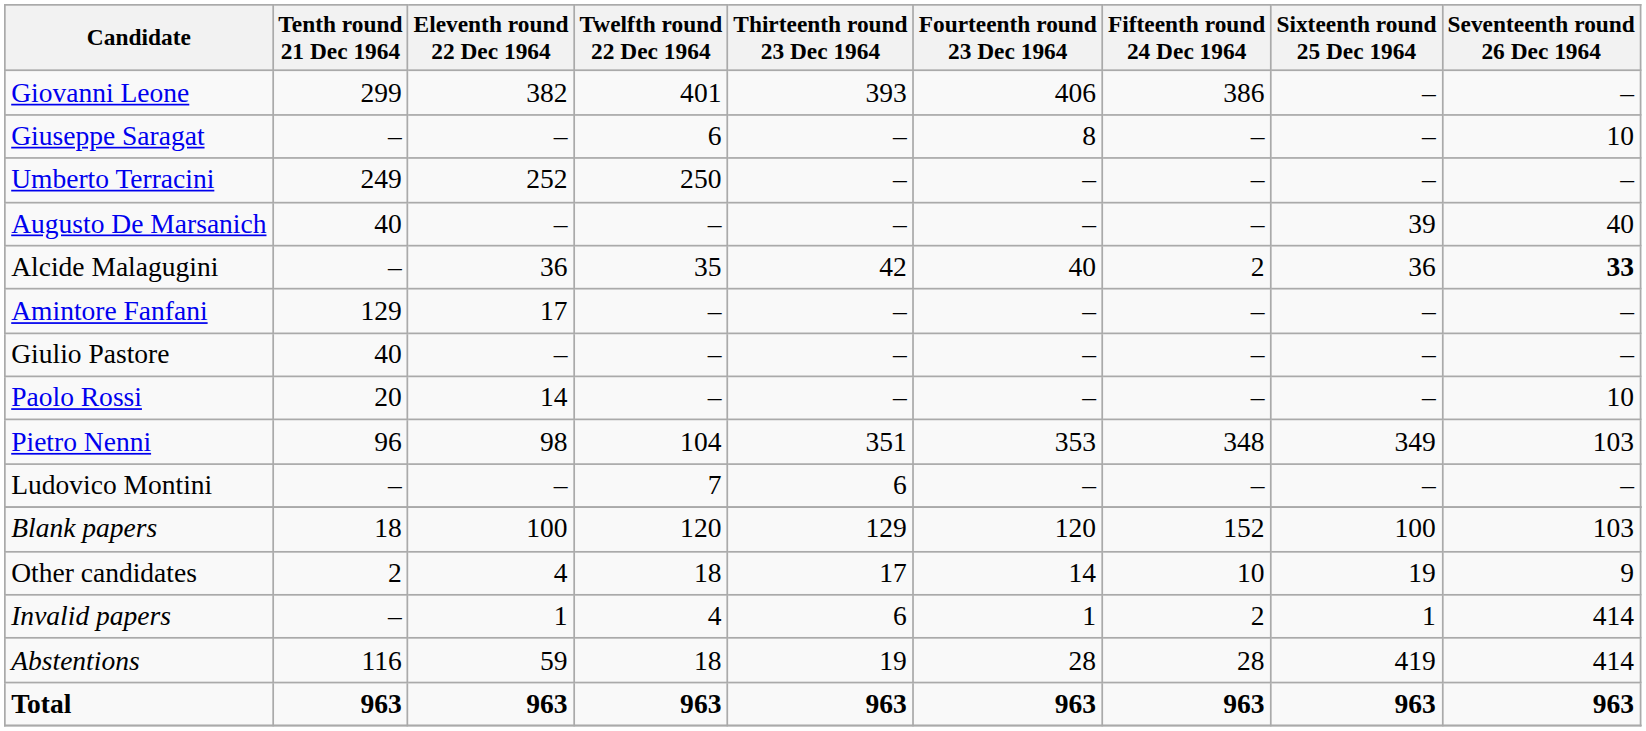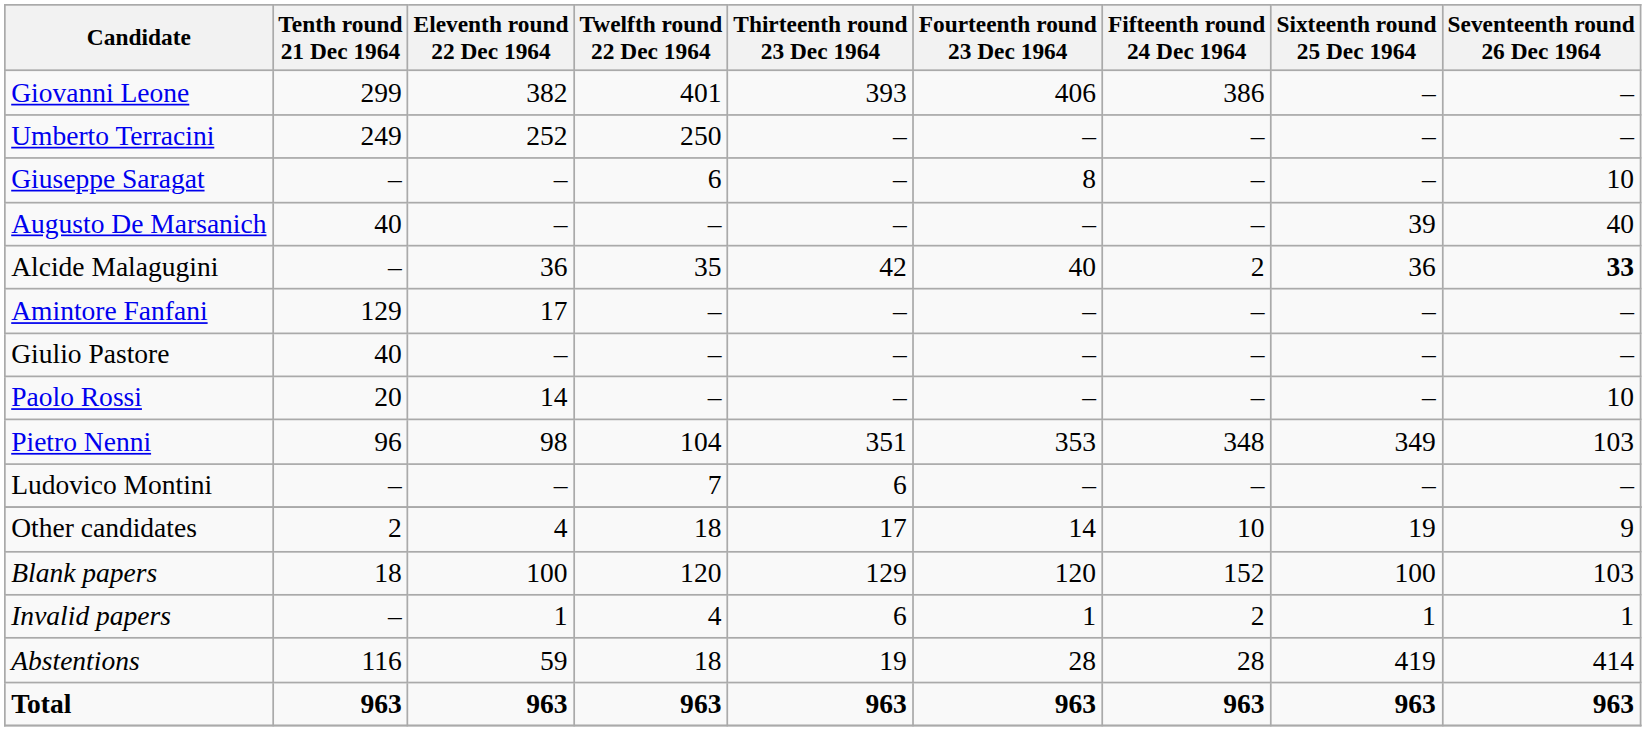 <table class="wikitable sortable" style=text-align:right>
 <tr>
 <th style="font-size: 85%;">Candidate</th>
 <th data-sort-type="number" style="font-size: 85%;">Tenth round<br>21 Dec 1964</th>
 <th data-sort-type="number" style="font-size: 85%;">Eleventh round<br>22 Dec 1964</th>
 <th data-sort-type="number" style="font-size: 85%;">Twelfth round<br>22 Dec 1964</th>
 <th data-sort-type="number" style="font-size: 85%;">Thirteenth round<br>23 Dec 1964</th>
 <th data-sort-type="number" style="font-size: 85%;">Fourteenth round<br>23 Dec 1964</th>
 <th data-sort-type="number" style="font-size: 85%;">Fifteenth round<br>24 Dec 1964</th>
 <th data-sort-type="number" style="font-size: 85%;">Sixteenth round<br>25 Dec 1964</th>
 <th data-sort-type="number" style="font-size: 85%;">Seventeenth round<br>26 Dec 1964</th>
 </tr>
 <tr>
 <td align=left><a href='#'>Giovanni Leone</a></td>
 <td>299</td>
 <td>382</td>
 <td>401</td>
 <td>393</td>
 <td>406</td>
 <td>386</td>
 <td>–</td>
 <td>–</td>
 </tr>
 <tr>
+<td align=left><a href='#'>Umberto Terracini</a></td>
+<td>249</td>
+<td>252</td>
+<td>250</td>
+<td>–</td>
+<td>–</td>
+<td>–</td>
+<td>–</td>
+<td>–</td>
+</tr>
+<tr>
 <td align=left><a href='#'>Giuseppe Saragat</a></td>
 <td>–</td>
 <td>–</td>
 <td>6</td>
 <td>–</td>
 <td>8</td>
 <td>–</td>
 <td>–</td>
 <td>10</td>
-</tr>
-<tr>
-<td align=left><a href='#'>Umberto Terracini</a></td>
-<td>249</td>
-<td>252</td>
-<td>250</td>
-<td>–</td>
-<td>–</td>
-<td>–</td>
-<td>–</td>
-<td>–</td>
 </tr>
 <tr>
 <td align=left><a href='#'>Augusto De Marsanich</a></td>
 <td>40</td>
 <td>–</td>
 <td>–</td>
 <td>–</td>
 <td>–</td>
 <td>–</td>
 <td>39</td>
 <td>40</td>
 </tr>
 <tr>
 <td align=left>Alcide Malagugini</td>
 <td>–</td>
 <td>36</td>
 <td>35</td>
 <td>42</td>
 <td>40</td>
 <td>2</td>
 <td>36</td>
 <td><strong>33</strong></td>
 </tr>
 <tr>
 <td align=left><a href='#'>Amintore Fanfani</a></td>
 <td>129</td>
 <td>17</td>
 <td>–</td>
 <td>–</td>
 <td>–</td>
 <td>–</td>
 <td>–</td>
 <td>–</td>
 </tr>
 <tr>
 <td align=left>Giulio Pastore</td>
 <td>40</td>
 <td>–</td>
 <td>–</td>
 <td>–</td>
 <td>–</td>
 <td>–</td>
 <td>–</td>
 <td>–</td>
 </tr>
 <tr>
 <td align=left><a href='#'>Paolo Rossi</a></td>
 <td>20</td>
 <td>14</td>
 <td>–</td>
 <td>–</td>
 <td>–</td>
 <td>–</td>
 <td>–</td>
 <td>10</td>
 </tr>
 <tr>
 <td align=left><a href='#'>Pietro Nenni</a></td>
 <td>96</td>
 <td>98</td>
 <td>104</td>
 <td>351</td>
 <td>353</td>
 <td>348</td>
 <td>349</td>
 <td>103</td>
 </tr>
 <tr>
 <td align=left>Ludovico Montini</td>
 <td>–</td>
 <td>–</td>
 <td>7</td>
 <td>6</td>
 <td>–</td>
 <td>–</td>
 <td>–</td>
 <td>–</td>
 </tr>
 <tr>
 </tr>
 <tr class="sortbottom">
+<td align=left>Other candidates</td>
+<td>2</td>
+<td>4</td>
+<td>18</td>
+<td>17</td>
+<td>14</td>
+<td>10</td>
+<td>19</td>
+<td>9</td>
+</tr>
+<tr class="sortbottom">
 <td align=left><em>Blank papers</em></td>
 <td>18</td>
 <td>100</td>
 <td>120</td>
 <td>129</td>
 <td>120</td>
 <td>152</td>
 <td>100</td>
 <td>103</td>
 </tr>
 <tr class="sortbottom">
-<td align=left>Other candidates</td>
-<td>2</td>
-<td>4</td>
-<td>18</td>
-<td>17</td>
-<td>14</td>
-<td>10</td>
-<td>19</td>
-<td>9</td>
-</tr>
-<tr class="sortbottom">
 <td align=left><em>Invalid papers</em></td>
 <td>–</td>
 <td>1</td>
 <td>4</td>
 <td>6</td>
 <td>1</td>
 <td>2</td>
 <td>1</td>
-<td>414</td>
+<td>1</td>
 </tr>
 <tr class="sortbottom">
 <td align=left><em>Abstentions</em></td>
 <td>116</td>
 <td>59</td>
 <td>18</td>
 <td>19</td>
 <td>28</td>
 <td>28</td>
 <td>419</td>
 <td>414</td>
 </tr>
 <tr class="sortbottom">
 <td align=left><strong>Total</strong></td>
 <td><strong>963</strong></td>
 <td><strong>963</strong></td>
 <td><strong>963</strong></td>
 <td><strong>963</strong></td>
 <td><strong>963</strong></td>
 <td><strong>963</strong></td>
 <td><strong>963</strong></td>
 <td><strong>963</strong></td>
 </tr>
 <tr class="sortbottom">
 </tr>
 </table>
